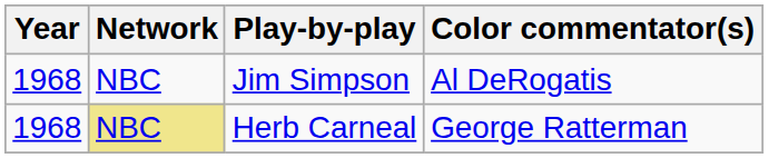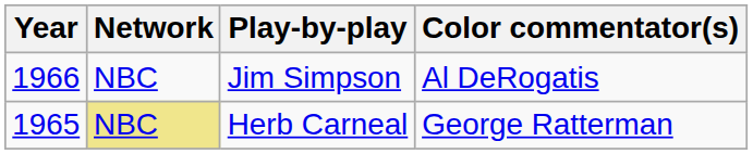 <table class=wikitable>
 <tr>
 <th>Year</th>
 <th>Network</th>
 <th>Play-by-play</th>
 <th>Color commentator(s)</th>
 </tr>
 <tr>
-<td><a href='#'>1968</a></td>
+<td><a href='#'>1966</a></td>
 <td><a href='#'>NBC</a></td>
 <td><a href='#'>Jim Simpson</a></td>
 <td><a href='#'>Al DeRogatis</a></td>
 </tr>
 <tr>
-<td><a href='#'>1968</a></td>
+<td><a href='#'>1965</a></td>
 <td style="background: khaki;"><a href='#'>NBC</a></td>
 <td><a href='#'>Herb Carneal</a></td>
 <td><a href='#'>George Ratterman</a></td>
 </tr>
 </table>
